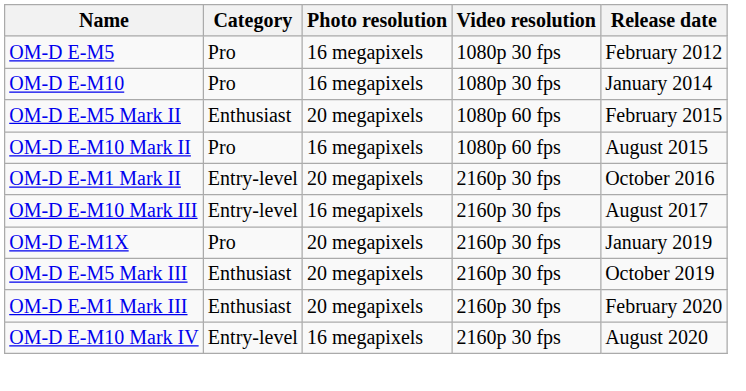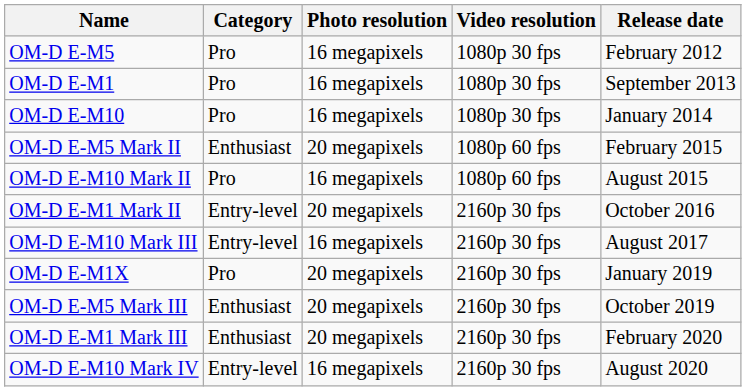 <table class="wikitable">
 <tr>
 <th>Name</th>
 <th>Category</th>
 <th>Photo resolution</th>
 <th>Video resolution</th>
 <th>Release date</th>
 </tr>
 <tr>
 <td><a href='#'>OM-D E-M5</a></td>
 <td>Pro</td>
 <td>16 megapixels</td>
 <td>1080p 30 fps</td>
 <td>February 2012</td>
+</tr>
+<tr>
+<td><a href='#'>OM-D E-M1</a></td>
+<td>Pro</td>
+<td>16 megapixels</td>
+<td>1080p 30 fps</td>
+<td>September 2013</td>
 </tr>
 <tr>
 <td><a href='#'>OM-D E-M10</a></td>
 <td>Pro</td>
 <td>16 megapixels</td>
 <td>1080p 30 fps</td>
 <td>January 2014</td>
 </tr>
 <tr>
 <td><a href='#'>OM-D E-M5 Mark II</a></td>
 <td>Enthusiast</td>
 <td>20 megapixels</td>
 <td>1080p 60 fps</td>
 <td>February 2015</td>
 </tr>
 <tr>
 <td><a href='#'>OM-D E-M10 Mark II</a></td>
 <td>Pro</td>
 <td>16 megapixels</td>
 <td>1080p 60 fps</td>
 <td>August 2015</td>
 </tr>
 <tr>
 <td><a href='#'>OM-D E-M1 Mark II</a></td>
 <td>Entry-level</td>
 <td>20 megapixels</td>
 <td>2160p 30 fps</td>
 <td>October 2016</td>
 </tr>
 <tr>
 <td><a href='#'>OM-D E-M10 Mark III</a></td>
 <td>Entry-level</td>
 <td>16 megapixels</td>
 <td>2160p 30 fps</td>
 <td>August 2017</td>
 </tr>
 <tr>
 <td><a href='#'>OM-D E-M1X</a></td>
 <td>Pro</td>
 <td>20 megapixels</td>
 <td>2160p 30 fps</td>
 <td>January 2019</td>
 </tr>
 <tr>
 <td><a href='#'>OM-D E-M5 Mark III</a></td>
 <td>Enthusiast</td>
 <td>20 megapixels</td>
 <td>2160p 30 fps</td>
 <td>October 2019</td>
 </tr>
 <tr>
 <td><a href='#'>OM-D E-M1 Mark III</a></td>
 <td>Enthusiast</td>
 <td>20 megapixels</td>
 <td>2160p 30 fps</td>
 <td>February 2020</td>
 </tr>
 <tr>
 <td><a href='#'>OM-D E-M10 Mark IV</a></td>
 <td>Entry-level</td>
 <td>16 megapixels</td>
 <td>2160p 30 fps</td>
 <td>August 2020</td>
 </tr>
 </table>
